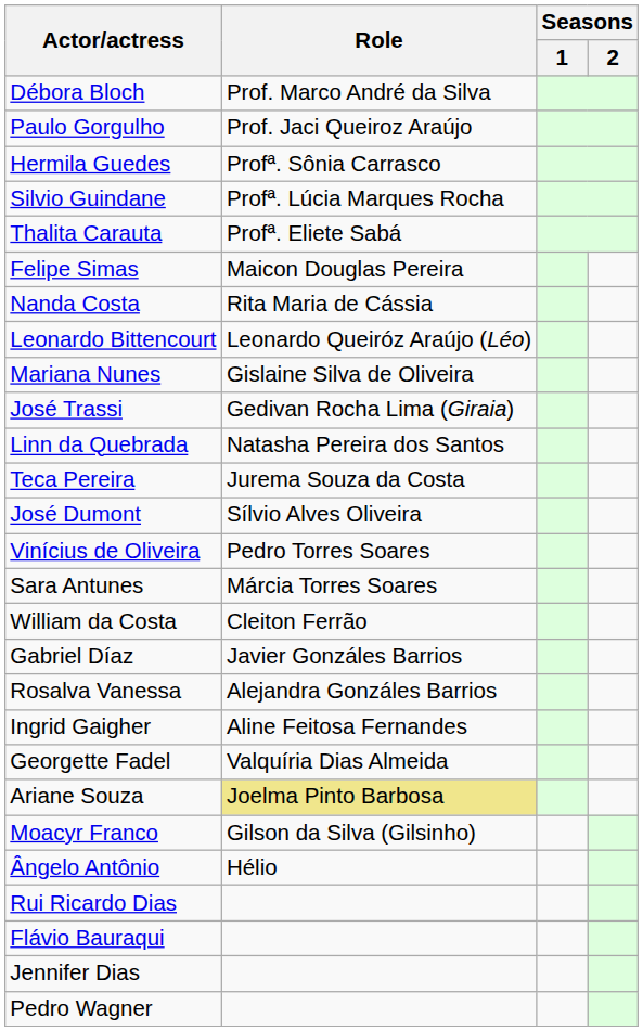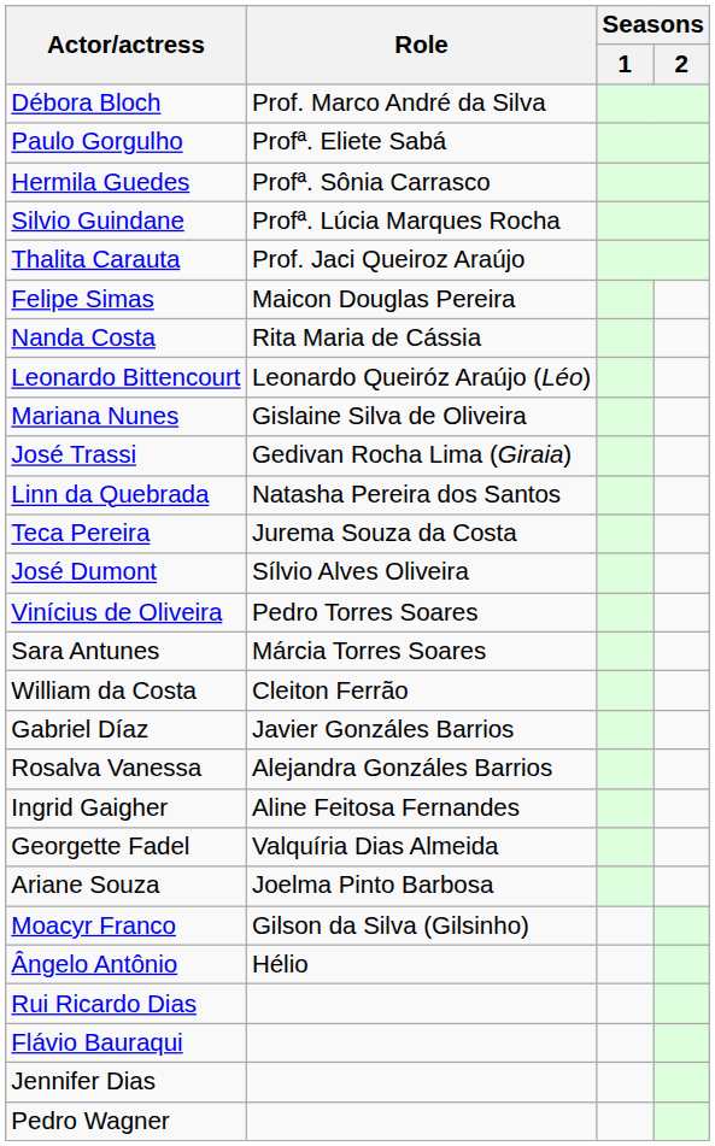 <table class="wikitable">
 <tr>
 <th rowspan=2>Actor/actress</th>
 <th rowspan=2>Role</th>
 <th colspan=2>Seasons</th>
 </tr>
 <tr>
 <th>1<br></th>
 <th>2<br></th>
 </tr>
 <tr>
 <td><a href='#'>Débora Bloch</a></td>
 <td>Prof. Marco André da Silva</td>
 <td style="background: #ddffdd" colspan="2" align="center"></td>
 </tr>
 <tr>
 <td><a href='#'>Paulo Gorgulho</a></td>
-<td>Prof. Jaci Queiroz Araújo</td>
+<td>Profª. Eliete Sabá</td>
 <td style="background: #ddffdd" colspan="2" align="center"></td>
 </tr>
 <tr>
 <td><a href='#'>Hermila Guedes</a></td>
 <td>Profª. Sônia Carrasco</td>
 <td style="background: #ddffdd" colspan="2" align="center"></td>
 </tr>
 <tr>
 <td><a href='#'>Silvio Guindane</a></td>
 <td>Profª. Lúcia Marques Rocha</td>
 <td style="background: #ddffdd" colspan="2" align="center"></td>
 </tr>
 <tr>
 <td><a href='#'>Thalita Carauta</a></td>
-<td>Profª. Eliete Sabá</td>
+<td>Prof. Jaci Queiroz Araújo</td>
 <td style="background: #ddffdd" colspan="2" align="center"></td>
 </tr>
 <tr>
 <td><a href='#'>Felipe Simas</a></td>
 <td>Maicon Douglas Pereira</td>
 <td style="background: #ddffdd" colspan="1" align="center"></td>
 <td></td>
 </tr>
 <tr>
 <td><a href='#'>Nanda Costa</a></td>
 <td>Rita Maria de Cássia</td>
 <td style="background: #ddffdd" colspan="1" align="center"></td>
 <td></td>
 </tr>
 <tr>
 <td><a href='#'>Leonardo Bittencourt</a></td>
 <td>Leonardo Queiróz Araújo (<em>Léo</em>)</td>
 <td style="background: #ddffdd" colspan="1" align="center"></td>
 <td></td>
 </tr>
 <tr>
 <td><a href='#'>Mariana Nunes</a></td>
 <td>Gislaine Silva de Oliveira</td>
 <td style="background: #ddffdd" colspan="1" align="center"></td>
 <td></td>
 </tr>
 <tr>
 <td><a href='#'>José Trassi</a></td>
 <td>Gedivan Rocha Lima (<em>Giraia</em>)</td>
 <td style="background: #ddffdd" colspan="1" align="center"></td>
 <td></td>
 </tr>
 <tr>
 <td><a href='#'>Linn da Quebrada</a></td>
 <td>Natasha Pereira dos Santos</td>
 <td style="background: #ddffdd" colspan="1" align="center"></td>
 <td></td>
 </tr>
 <tr>
 <td><a href='#'>Teca Pereira</a></td>
 <td>Jurema Souza da Costa</td>
 <td style="background: #ddffdd" colspan="1" align="center"></td>
 <td></td>
 </tr>
 <tr>
 <td><a href='#'>José Dumont</a></td>
 <td>Sílvio Alves Oliveira</td>
 <td style="background: #ddffdd" colspan="1" align="center"></td>
 <td></td>
 </tr>
 <tr>
 <td><a href='#'>Vinícius de Oliveira</a></td>
 <td>Pedro Torres Soares</td>
 <td style="background: #ddffdd" colspan="1" align="center"></td>
 <td></td>
 </tr>
 <tr>
 <td>Sara Antunes</td>
 <td>Márcia Torres Soares</td>
 <td style="background: #ddffdd" colspan="1" align="center"></td>
 <td></td>
 </tr>
 <tr>
 <td>William da Costa</td>
 <td>Cleiton Ferrão</td>
 <td style="background: #ddffdd" colspan="1" align="center"></td>
 <td></td>
 </tr>
 <tr>
 <td>Gabriel Díaz</td>
 <td>Javier Gonzáles Barrios</td>
 <td style="background: #ddffdd" colspan="1" align="center"></td>
 <td></td>
 </tr>
 <tr>
 <td>Rosalva Vanessa</td>
 <td>Alejandra Gonzáles Barrios</td>
 <td style="background: #ddffdd" colspan="1" align="center"></td>
 <td></td>
 </tr>
 <tr>
 <td>Ingrid Gaigher</td>
 <td>Aline Feitosa Fernandes</td>
 <td style="background: #ddffdd" colspan="1" align="center"></td>
 <td></td>
 </tr>
 <tr>
 <td>Georgette Fadel</td>
 <td>Valquíria Dias Almeida</td>
 <td style="background: #ddffdd" colspan="1" align="center"></td>
 <td></td>
 </tr>
 <tr>
 <td>Ariane Souza</td>
-<td style="background: khaki;">Joelma Pinto Barbosa</td>
+<td>Joelma Pinto Barbosa</td>
 <td style="background: #ddffdd" colspan="1" align="center"></td>
 <td></td>
 </tr>
 <tr>
 <td><a href='#'>Moacyr Franco</a></td>
 <td>Gilson da Silva (Gilsinho)</td>
 <td></td>
 <td style="background: #ddffdd" colspan="1" align="center"></td>
 </tr>
 <tr>
 <td><a href='#'>Ângelo Antônio</a></td>
 <td>Hélio</td>
 <td></td>
 <td style="background: #ddffdd" colspan="1" align="center"></td>
 </tr>
 <tr>
 <td><a href='#'>Rui Ricardo Dias</a></td>
 <td></td>
 <td></td>
 <td style="background: #ddffdd" colspan="1" align="center"></td>
 </tr>
 <tr>
 <td><a href='#'>Flávio Bauraqui</a></td>
 <td></td>
 <td></td>
 <td style="background: #ddffdd" colspan="1" align="center"></td>
 </tr>
 <tr>
 <td>Jennifer Dias</td>
 <td></td>
 <td></td>
 <td style="background: #ddffdd" colspan="1" align="center"></td>
 </tr>
 <tr>
 <td>Pedro Wagner</td>
 <td></td>
 <td></td>
 <td style="background: #ddffdd" colspan="1" align="center"></td>
 </tr>
 <tr>
 </tr>
 </table>
